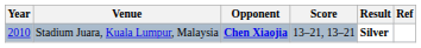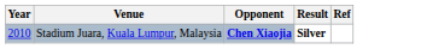 <table class="sortable wikitable" style="font-size: 90%">
 <tr>
 <th>Year</th>
 <th>Venue</th>
 <th>Opponent</th>
-<th>Score</th>
 <th>Result</th>
 <th>Ref</th>
 </tr>
 <tr style="background:#AABBCC">
 <td align="center"><a href='#'>2010</a></td>
 <td align="left">Stadium Juara, <a href='#'>Kuala Lumpur</a>, Malaysia</td>
 <td align="left"><strong> <a href='#'>Chen Xiaojia</a></strong></td>
-<td align="left">13–21, 13–21</td>
 <td style="text-align:left; background:white"> <strong>Silver</strong></td>
 <td style="text-align:center; background:white"></td>
 </tr>
 </table>
